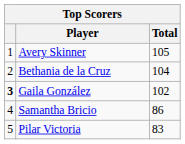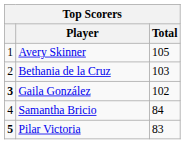 <table class="wikitable sortable" style=font-size:90%>
 <tr>
 <th colspan=3>Top Scorers</th>
 </tr>
 <tr>
 <th></th>
 <th width=158>Player</th>
 <th width=20>Total</th>
 </tr>
 <tr>
 <td>1</td>
 <td> <a href='#'>Avery Skinner</a></td>
 <td>105</td>
 </tr>
 <tr>
 <td>2</td>
 <td> <a href='#'>Bethania de la Cruz</a></td>
-<td>104</td>
+<td>103</td>
 </tr>
 <tr>
 <td><strong>3</strong></td>
 <td> <a href='#'>Gaila González</a></td>
 <td>102</td>
 </tr>
 <tr>
 <td>4</td>
 <td> <a href='#'>Samantha Bricio</a></td>
-<td>86</td>
+<td>84</td>
 </tr>
 <tr>
-<td>5</td>
+<td><strong>5</strong></td>
 <td> <a href='#'>Pilar Victoria</a></td>
 <td>83</td>
 </tr>
 </table>
